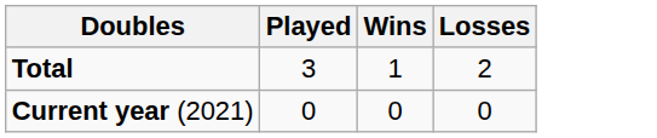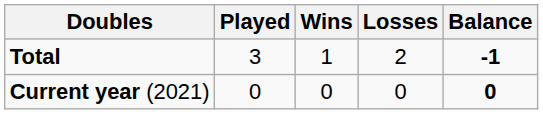 <table class="wikitable" style="text-align:center">
 <tr>
 <th>Doubles</th>
 <th>Played</th>
 <th>Wins</th>
 <th>Losses</th>
+<th>Balance</th>
 </tr>
 <tr>
 <td align=left><strong>Total</strong></td>
 <td>3</td>
 <td>1</td>
 <td>2</td>
+<td><strong>-1</strong></td>
 </tr>
 <tr>
 <td align=left><strong>Current year</strong> (2021)</td>
 <td>0</td>
 <td>0</td>
 <td>0</td>
+<td><strong>0</strong></td>
 </tr>
 </table>
